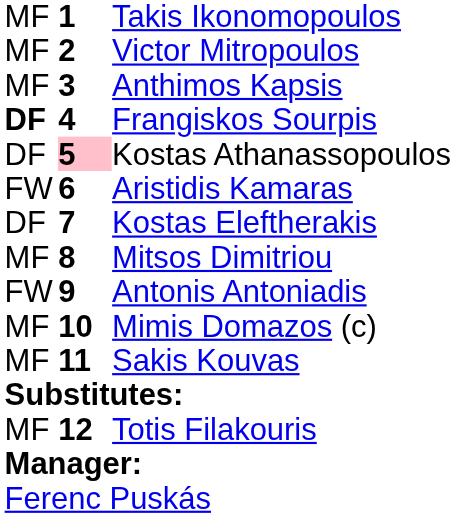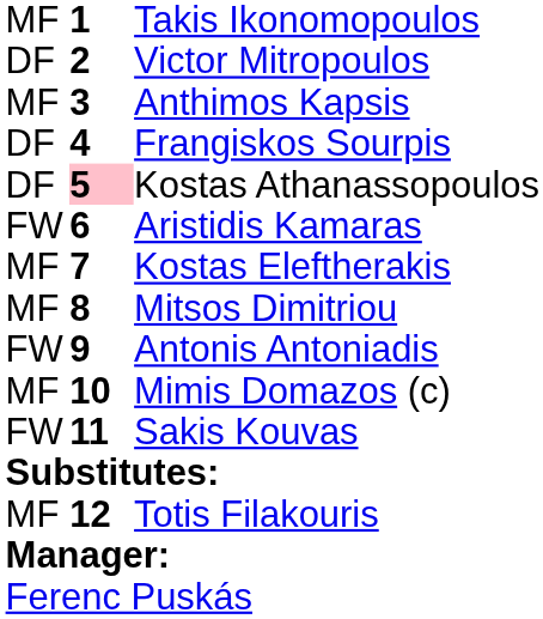 <table style="font-size:90%" cellspacing="0" cellpadding="0" align=center>
 <tr>
 <td colspan="4"></td>
 </tr>
 <tr>
 <th width=25></th>
 <th width=25></th>
 </tr>
 <tr>
 <td>MF</td>
 <td><strong>1</strong></td>
 <td> <a href='#'>Takis Ikonomopoulos</a></td>
 </tr>
 <tr>
-<td>MF</td>
+<td>DF</td>
 <td><strong>2</strong></td>
 <td> <a href='#'>Victor Mitropoulos</a></td>
 </tr>
 <tr>
 <td>MF</td>
 <td><strong>3</strong></td>
 <td> <a href='#'>Anthimos Kapsis</a></td>
 </tr>
 <tr>
-<td><strong>DF</strong></td>
+<td>DF</td>
 <td><strong>4</strong></td>
 <td> <a href='#'>Frangiskos Sourpis</a></td>
 </tr>
 <tr>
 <td>DF</td>
 <td style="background: pink;"><strong>5</strong></td>
 <td> Kostas Athanassopoulos</td>
 </tr>
 <tr>
 <td>FW</td>
 <td><strong>6</strong></td>
 <td> <a href='#'>Aristidis Kamaras</a></td>
 <td></td>
 <td></td>
 </tr>
 <tr>
-<td>DF</td>
+<td>MF</td>
 <td><strong>7</strong></td>
 <td> <a href='#'>Kostas Eleftherakis</a></td>
 </tr>
 <tr>
 <td>MF</td>
 <td><strong>8</strong></td>
 <td> <a href='#'>Mitsos Dimitriou</a></td>
 </tr>
 <tr>
 <td>FW</td>
 <td><strong>9</strong></td>
 <td> <a href='#'>Antonis Antoniadis</a></td>
 </tr>
 <tr>
 <td>MF</td>
 <td><strong>10</strong></td>
 <td> <a href='#'>Mimis Domazos</a> (c)</td>
 </tr>
 <tr>
-<td>MF</td>
+<td>FW</td>
 <td><strong>11</strong></td>
 <td> <a href='#'>Sakis Kouvas</a></td>
 </tr>
 <tr>
 <td colspan=3><strong>Substitutes:</strong></td>
 </tr>
 <tr>
 <td>MF</td>
 <td><strong>12</strong></td>
 <td> <a href='#'>Totis Filakouris</a></td>
 <td></td>
 <td></td>
 </tr>
 <tr>
 <td colspan=3><strong>Manager:</strong></td>
 </tr>
 <tr>
 <td colspan=4> <a href='#'>Ferenc Puskás</a></td>
 </tr>
 </table>
